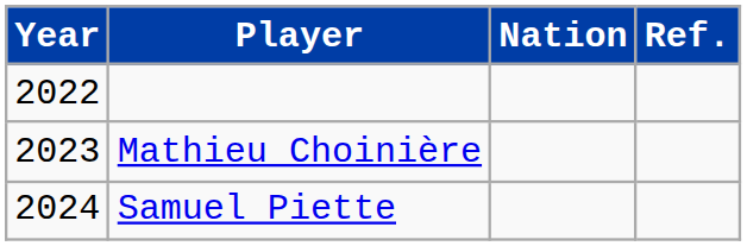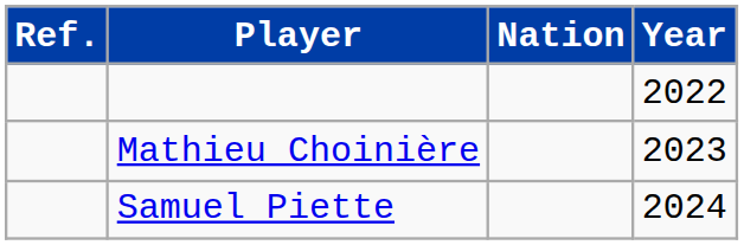 <table class="wikitable">
 <tr>
-<th style="background:#003DA6; color:white;">Year</th>
+<th style="background:#003DA6; color:white;">Ref.</th>
 <th style="background:#003DA6; color:white;">Player</th>
 <th style="background:#003DA6; color:white;">Nation</th>
-<th style="background:#003DA6; color:white;">Ref.</th>
+<th style="background:#003DA6; color:white;">Year</th>
 </tr>
 <tr>
-<td>2022</td>
+<td style="text-align: center"></td>
 <td></td>
 <td></td>
-<td style="text-align: center"></td>
+<td>2022</td>
 </tr>
 <tr>
-<td>2023</td>
+<td style="text-align: center"></td>
 <td><a href='#'>Mathieu Choinière</a></td>
 <td></td>
-<td style="text-align: center"></td>
+<td>2023</td>
 </tr>
 <tr>
-<td>2024</td>
+<td style="text-align: center"></td>
 <td><a href='#'>Samuel Piette</a></td>
 <td></td>
-<td style="text-align: center"></td>
+<td>2024</td>
 </tr>
 </table>
